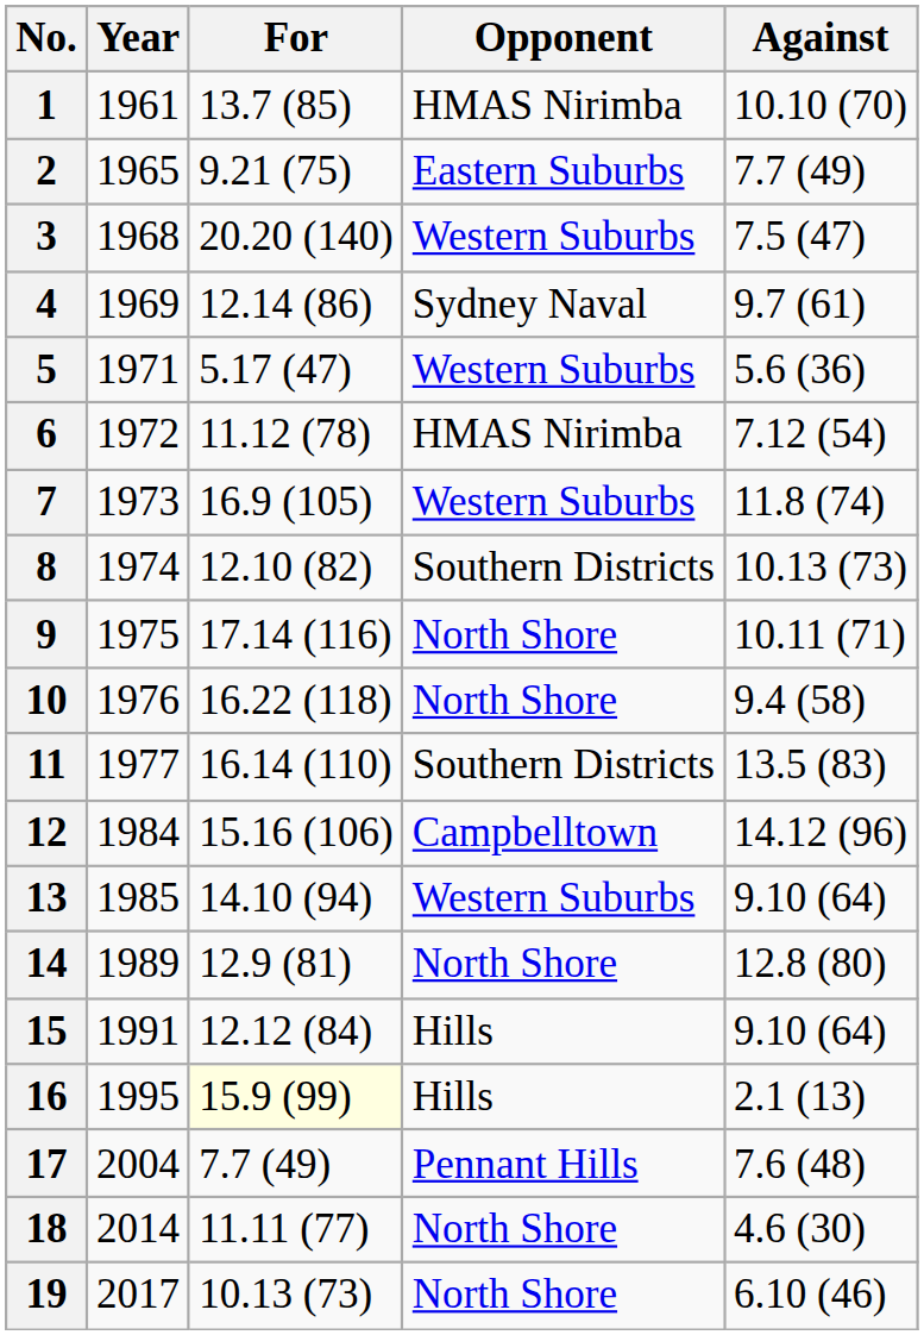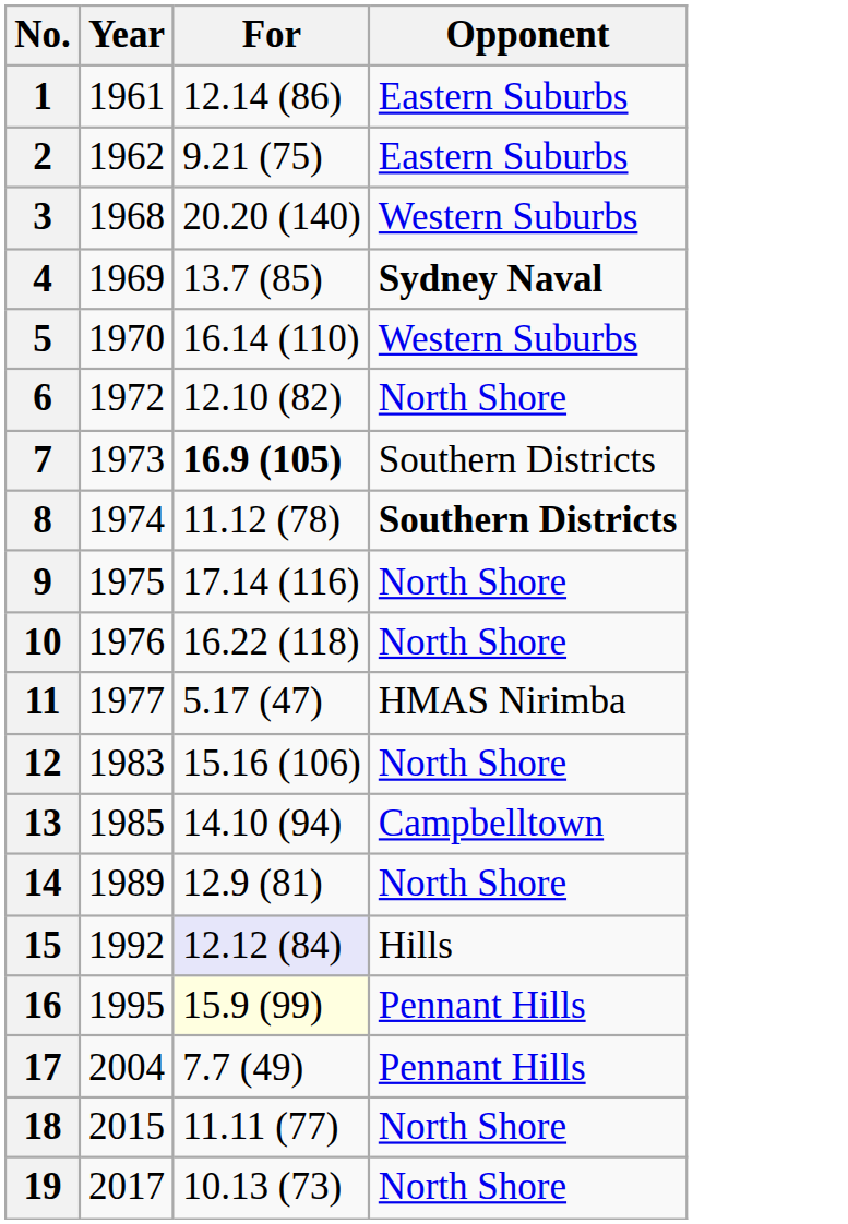 <table class="wikitable sortable">
 <tr>
 <th>No.</th>
 <th>Year</th>
 <th>For</th>
 <th>Opponent</th>
-<th>Against</th>
 </tr>
 <tr>
 <th>1</th>
 <td>1961</td>
-<td>13.7 (85)</td>
-<td>HMAS Nirimba</td>
-<td>10.10 (70)</td>
+<td>12.14 (86)</td>
+<td><a href='#'>Eastern Suburbs</a></td>
 </tr>
 <tr>
 <th>2</th>
-<td>1965</td>
+<td>1962</td>
 <td>9.21 (75)</td>
 <td><a href='#'>Eastern Suburbs</a></td>
-<td>7.7 (49)</td>
 </tr>
 <tr>
 <th>3</th>
 <td>1968</td>
 <td>20.20 (140)</td>
 <td><a href='#'>Western Suburbs</a></td>
-<td>7.5 (47)</td>
 </tr>
 <tr>
 <th>4</th>
 <td>1969</td>
-<td>12.14 (86)</td>
-<td>Sydney Naval</td>
-<td>9.7 (61)</td>
+<td>13.7 (85)</td>
+<td><strong>Sydney Naval</strong></td>
 </tr>
 <tr>
 <th>5</th>
-<td>1971</td>
-<td>5.17 (47)</td>
+<td>1970</td>
+<td>16.14 (110)</td>
 <td><a href='#'>Western Suburbs</a></td>
-<td>5.6 (36)</td>
 </tr>
 <tr>
 <th>6</th>
 <td>1972</td>
-<td>11.12 (78)</td>
-<td>HMAS Nirimba</td>
-<td>7.12 (54)</td>
+<td>12.10 (82)</td>
+<td><a href='#'>North Shore</a></td>
 </tr>
 <tr>
 <th>7</th>
 <td>1973</td>
-<td>16.9 (105)</td>
-<td><a href='#'>Western Suburbs</a></td>
-<td>11.8 (74)</td>
+<td><strong>16.9 (105)</strong></td>
+<td>Southern Districts</td>
 </tr>
 <tr>
 <th>8</th>
 <td>1974</td>
-<td>12.10 (82)</td>
-<td>Southern Districts</td>
-<td>10.13 (73)</td>
+<td>11.12 (78)</td>
+<td><strong>Southern Districts</strong></td>
 </tr>
 <tr>
 <th>9</th>
 <td>1975</td>
 <td>17.14 (116)</td>
 <td><a href='#'>North Shore</a></td>
-<td>10.11 (71)</td>
 </tr>
 <tr>
 <th>10</th>
 <td>1976</td>
 <td>16.22 (118)</td>
 <td><a href='#'>North Shore</a></td>
-<td>9.4 (58)</td>
 </tr>
 <tr>
 <th>11</th>
 <td>1977</td>
-<td>16.14 (110)</td>
-<td>Southern Districts</td>
-<td>13.5 (83)</td>
+<td>5.17 (47)</td>
+<td>HMAS Nirimba</td>
 </tr>
 <tr>
 <th>12</th>
-<td>1984</td>
+<td>1983</td>
 <td>15.16 (106)</td>
-<td><a href='#'>Campbelltown</a></td>
-<td>14.12 (96)</td>
+<td><a href='#'>North Shore</a></td>
 </tr>
 <tr>
 <th>13</th>
 <td>1985</td>
 <td>14.10 (94)</td>
-<td><a href='#'>Western Suburbs</a></td>
-<td>9.10 (64)</td>
+<td><a href='#'>Campbelltown</a></td>
 </tr>
 <tr>
 <th>14</th>
 <td>1989</td>
 <td>12.9 (81)</td>
 <td><a href='#'>North Shore</a></td>
-<td>12.8 (80)</td>
 </tr>
 <tr>
 <th>15</th>
-<td>1991</td>
-<td>12.12 (84)</td>
+<td>1992</td>
+<td style="background: lavender;">12.12 (84)</td>
 <td>Hills</td>
-<td>9.10 (64)</td>
 </tr>
 <tr>
 <th>16</th>
 <td>1995</td>
 <td style="background: lightyellow;">15.9 (99)</td>
-<td>Hills</td>
-<td>2.1 (13)</td>
+<td><a href='#'>Pennant Hills</a></td>
 </tr>
 <tr>
 <th>17</th>
 <td>2004</td>
 <td>7.7 (49)</td>
 <td><a href='#'>Pennant Hills</a></td>
-<td>7.6 (48)</td>
 </tr>
 <tr>
 <th>18</th>
-<td>2014</td>
+<td>2015</td>
 <td>11.11 (77)</td>
 <td><a href='#'>North Shore</a></td>
-<td>4.6 (30)</td>
 </tr>
 <tr>
 <th>19</th>
 <td>2017</td>
 <td>10.13 (73)</td>
 <td><a href='#'>North Shore</a></td>
-<td>6.10 (46)</td>
 </tr>
 </table>
